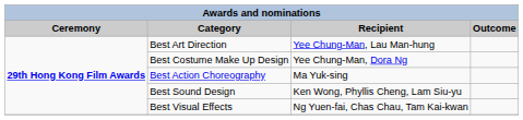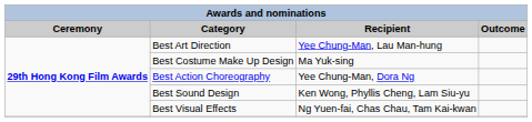 <table class="wikitable" style="font-size:95%">
 <tr style="background:#ccc; text-align:center;">
 <th colspan="4" style="background: LightSteelBlue;">Awards and nominations</th>
 </tr>
 <tr style="background:#ccc; text-align:center;">
 <th style="background:#ccc">Ceremony</th>
 <th style="background:#ccc">Category</th>
 <th style="background:#ccc">Recipient</th>
 <th style="background:#ccc">Outcome</th>
 </tr>
 <tr>
 <td rowspan=5><strong><a href='#'>29th Hong Kong Film Awards</a></strong></td>
 <td>Best Art Direction</td>
 <td><a href='#'>Yee Chung-Man</a>, Lau Man-hung</td>
 <td></td>
 </tr>
 <tr>
 <td>Best Costume Make Up Design</td>
-<td>Yee Chung-Man, <a href='#'>Dora Ng</a></td>
+<td>Ma Yuk-sing</td>
 <td></td>
 </tr>
 <tr>
 <td><a href='#'>Best Action Choreography</a></td>
-<td>Ma Yuk-sing</td>
+<td>Yee Chung-Man, <a href='#'>Dora Ng</a></td>
 <td></td>
 </tr>
 <tr>
 <td>Best Sound Design</td>
 <td>Ken Wong, Phyllis Cheng, Lam Siu-yu</td>
 <td></td>
 </tr>
 <tr>
 <td>Best Visual Effects</td>
 <td>Ng Yuen-fai, Chas Chau, Tam Kai-kwan</td>
 <td></td>
 </tr>
 <tr>
 </tr>
 </table>
